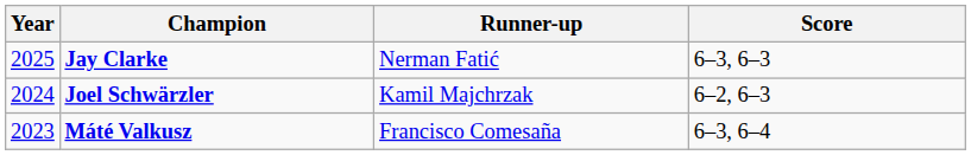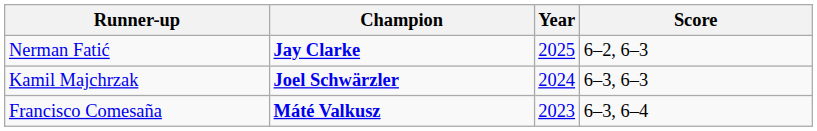 <table class="wikitable" style="font-size:90%">
 <tr>
+<th width="200">Runner-up</th>
+<th width="200">Champion</th>
 <th>Year</th>
-<th width="200">Champion</th>
-<th width="200">Runner-up</th>
 <th width="175">Score</th>
 </tr>
 <tr>
+<td> <a href='#'>Nerman Fatić</a></td>
+<td> <strong><a href='#'>Jay Clarke</a></strong></td>
 <td><a href='#'>2025</a></td>
-<td> <strong><a href='#'>Jay Clarke</a></strong></td>
-<td> <a href='#'>Nerman Fatić</a></td>
+<td>6–2, 6–3</td>
+</tr>
+<tr>
+<td> <a href='#'>Kamil Majchrzak</a></td>
+<td> <strong><a href='#'>Joel Schwärzler</a></strong></td>
+<td><a href='#'>2024</a></td>
 <td>6–3, 6–3</td>
 </tr>
 <tr>
-<td><a href='#'>2024</a></td>
-<td> <strong><a href='#'>Joel Schwärzler</a></strong></td>
-<td> <a href='#'>Kamil Majchrzak</a></td>
-<td>6–2, 6–3</td>
-</tr>
-<tr>
+<td> <a href='#'>Francisco Comesaña</a></td>
+<td> <strong><a href='#'>Máté Valkusz</a></strong></td>
 <td><a href='#'>2023</a></td>
-<td> <strong><a href='#'>Máté Valkusz</a></strong></td>
-<td> <a href='#'>Francisco Comesaña</a></td>
 <td>6–3, 6–4</td>
 </tr>
 </table>
